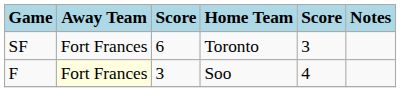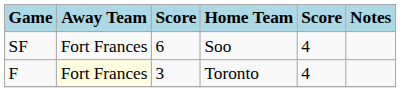 <table class="wikitable">
 <tr>
 <th style="background:lightblue;">Game</th>
 <th style="background:lightblue;">Away Team</th>
 <th style="background:lightblue;">Score</th>
 <th style="background:lightblue;">Home Team</th>
 <th style="background:lightblue;">Score</th>
 <th style="background:lightblue;">Notes</th>
 </tr>
 <tr>
 <td>SF</td>
 <td>Fort Frances</td>
 <td>6</td>
-<td>Toronto</td>
-<td>3</td>
+<td>Soo</td>
+<td>4</td>
 <td></td>
 </tr>
 <tr>
 <td>F</td>
 <td style="background: lightyellow;">Fort Frances</td>
 <td>3</td>
-<td>Soo</td>
+<td>Toronto</td>
 <td>4</td>
 <td></td>
 </tr>
 <tr>
 </tr>
 </table>
